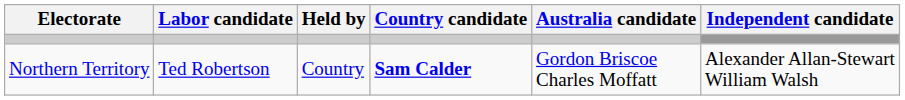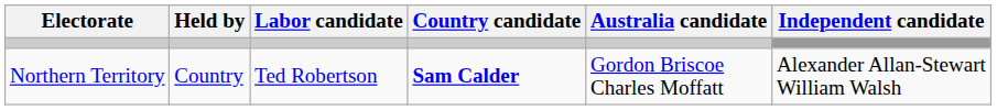 <table class="wikitable">
 <tr>
 <th>Electorate</th>
+<th>Held by</th>
 <th><a href='#'>Labor</a> candidate</th>
-<th>Held by</th>
 <th><a href='#'>Country</a> candidate</th>
 <th><a href='#'>Australia</a> candidate</th>
 <th><a href='#'>Independent</a> candidate</th>
 </tr>
 <tr bgcolor="#cccccc">
 <td></td>
 <td></td>
 <td></td>
 <td></td>
 <td></td>
 <td bgcolor="#999999"></td>
 </tr>
 <tr>
 <td><a href='#'>Northern Territory</a></td>
+<td><a href='#'>Country</a></td>
 <td><a href='#'>Ted Robertson</a></td>
-<td><a href='#'>Country</a></td>
 <td><strong><a href='#'>Sam Calder</a></strong></td>
 <td><a href='#'>Gordon Briscoe</a><br>Charles Moffatt</td>
 <td>Alexander Allan-Stewart<br>William Walsh</td>
 </tr>
 </table>
